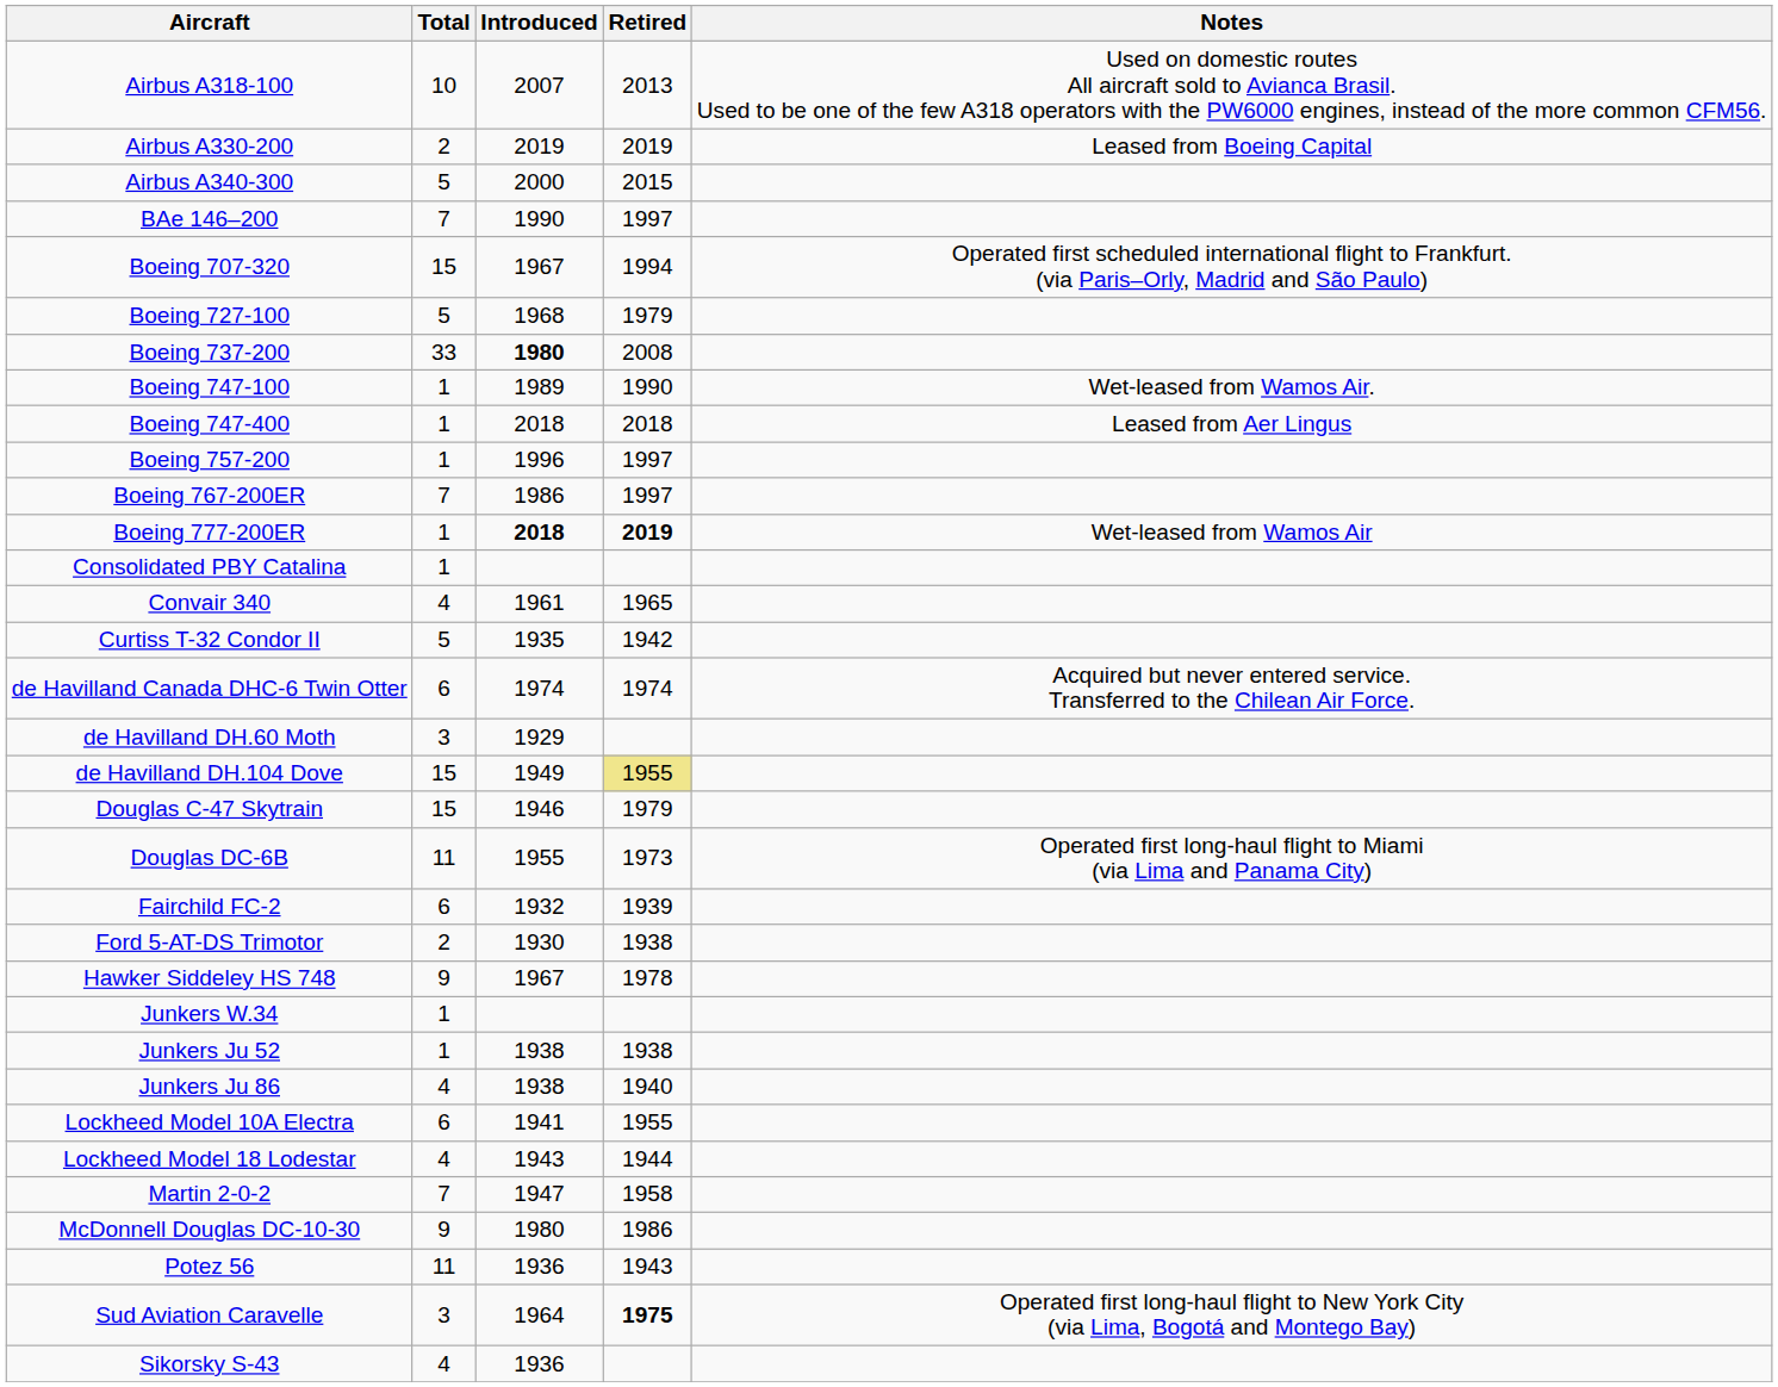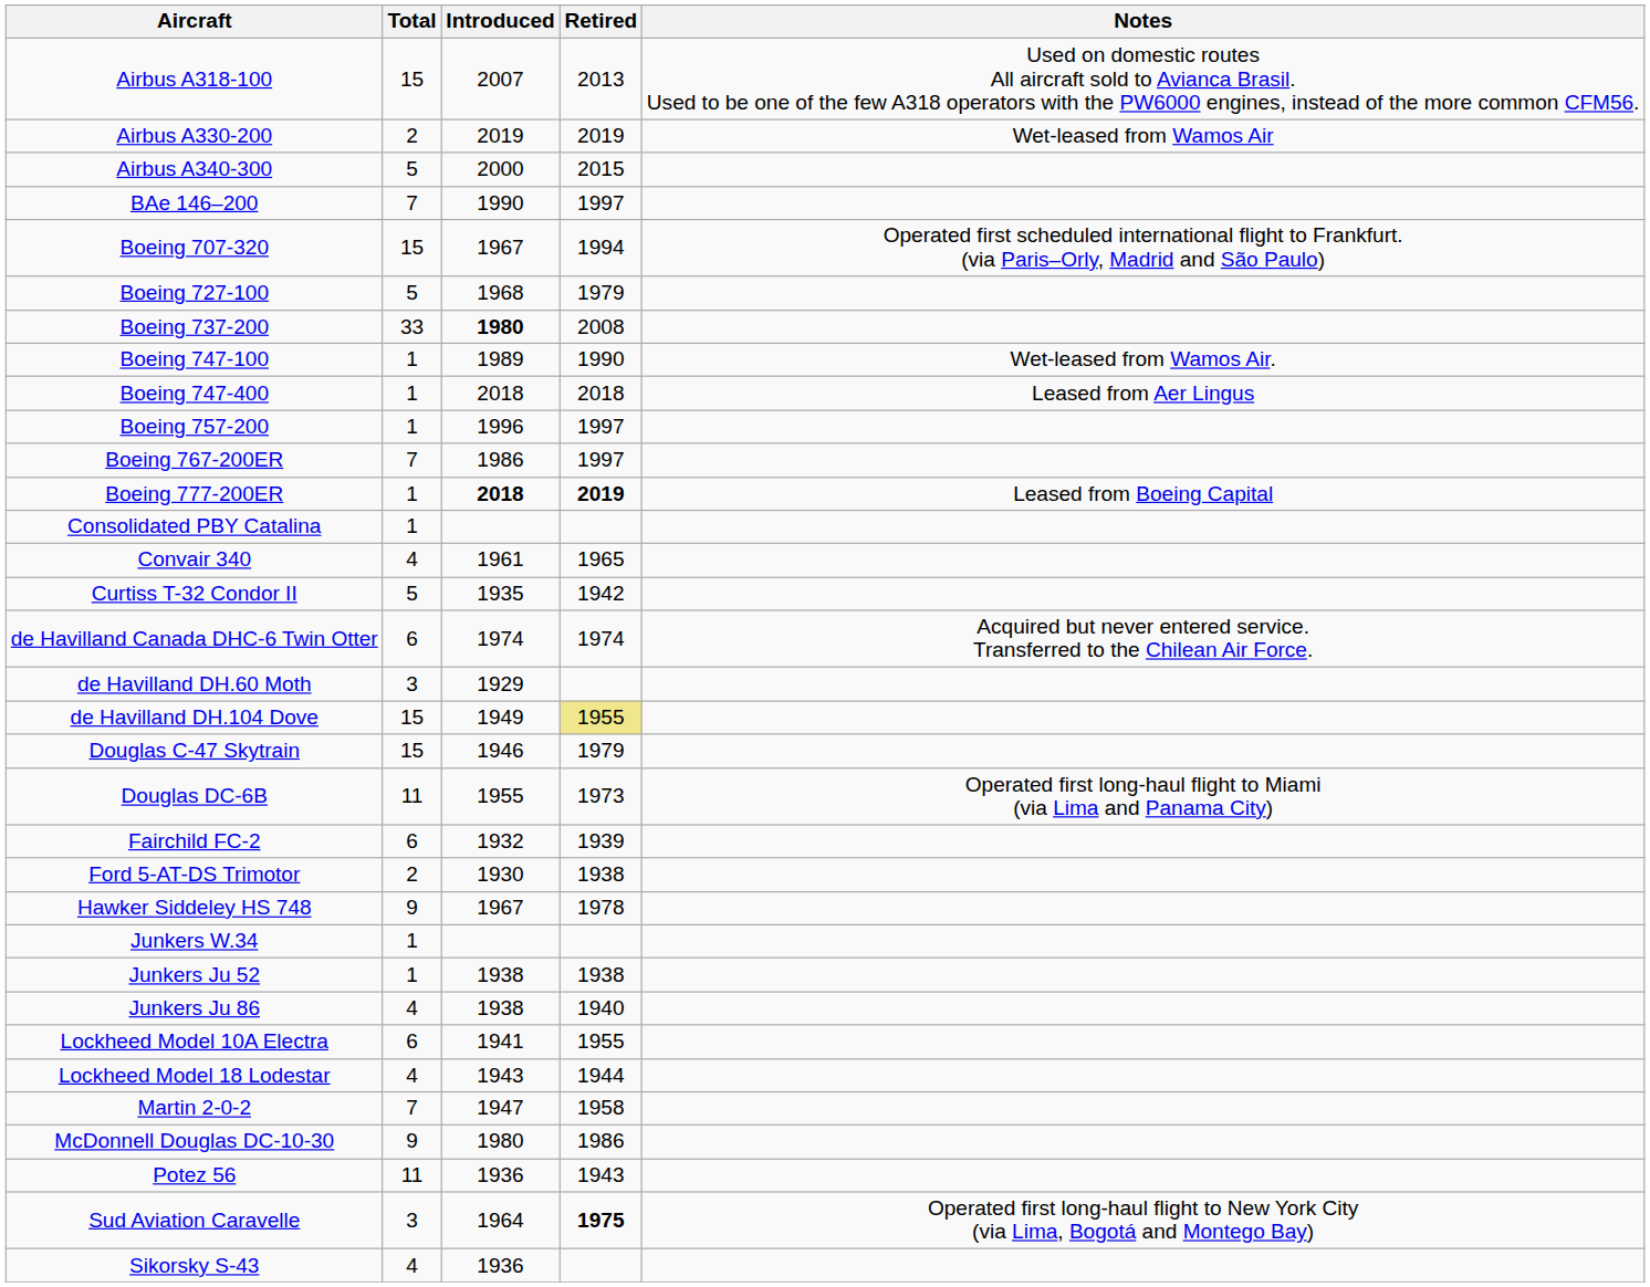 <table class="wikitable" style="text-align:center; margin:0.5em auto">
 <tr>
 <th>Aircraft</th>
 <th>Total</th>
 <th>Introduced</th>
 <th>Retired</th>
 <th>Notes</th>
 </tr>
 <tr>
 <td><a href='#'>Airbus A318-100</a></td>
-<td>10</td>
+<td>15</td>
 <td>2007</td>
 <td>2013</td>
 <td>Used on domestic routes <br> All aircraft sold to <a href='#'>Avianca Brasil</a>. <br> Used to be one of the few A318 operators with the <a href='#'>PW6000</a> engines, instead of the more common <a href='#'>CFM56</a>.</td>
 </tr>
 <tr>
 <td><a href='#'>Airbus A330-200</a></td>
 <td>2</td>
 <td>2019</td>
 <td>2019</td>
-<td>Leased from <a href='#'>Boeing Capital</a></td>
+<td>Wet-leased from <a href='#'>Wamos Air</a></td>
 </tr>
 <tr>
 <td><a href='#'>Airbus A340-300</a></td>
 <td>5</td>
 <td>2000</td>
 <td>2015</td>
 <td></td>
 </tr>
 <tr>
 <td><a href='#'>BAe 146–200</a></td>
 <td>7</td>
 <td>1990</td>
 <td>1997</td>
 <td></td>
 </tr>
 <tr>
 <td><a href='#'>Boeing 707-320</a></td>
 <td>15</td>
 <td>1967</td>
 <td>1994</td>
 <td>Operated first scheduled international flight to Frankfurt.<br>(via <a href='#'>Paris–Orly</a>, <a href='#'>Madrid</a> and <a href='#'>São Paulo</a>)</td>
 </tr>
 <tr>
 <td><a href='#'>Boeing 727-100</a></td>
 <td>5</td>
 <td>1968</td>
 <td>1979</td>
 <td></td>
 </tr>
 <tr>
 <td><a href='#'>Boeing 737-200</a></td>
 <td>33</td>
 <td><strong>1980</strong></td>
 <td>2008</td>
 <td></td>
 </tr>
 <tr>
 <td><a href='#'>Boeing 747-100</a></td>
 <td>1</td>
 <td>1989</td>
 <td>1990</td>
 <td>Wet-leased from <a href='#'>Wamos Air</a>.</td>
 </tr>
 <tr>
 <td><a href='#'>Boeing 747-400</a></td>
 <td>1</td>
 <td>2018</td>
 <td>2018</td>
 <td>Leased from <a href='#'>Aer Lingus</a></td>
 </tr>
 <tr>
 <td><a href='#'>Boeing 757-200</a></td>
 <td>1</td>
 <td>1996</td>
 <td>1997</td>
 <td></td>
 </tr>
 <tr>
 <td><a href='#'>Boeing 767-200ER</a></td>
 <td>7</td>
 <td>1986</td>
 <td>1997</td>
 <td></td>
 </tr>
 <tr>
 <td><a href='#'>Boeing 777-200ER</a></td>
 <td>1</td>
 <td><strong>2018</strong></td>
 <td><strong>2019</strong></td>
-<td>Wet-leased from <a href='#'>Wamos Air</a></td>
+<td>Leased from <a href='#'>Boeing Capital</a></td>
 </tr>
 <tr>
 <td><a href='#'>Consolidated PBY Catalina</a></td>
 <td>1</td>
 <td></td>
 <td></td>
 <td></td>
 </tr>
 <tr>
 <td><a href='#'>Convair 340</a></td>
 <td>4</td>
 <td>1961</td>
 <td>1965</td>
 <td></td>
 </tr>
 <tr>
 <td><a href='#'>Curtiss T-32 Condor II</a></td>
 <td>5</td>
 <td>1935</td>
 <td>1942</td>
 <td></td>
 </tr>
 <tr>
 <td><a href='#'>de Havilland Canada DHC-6 Twin Otter</a></td>
 <td>6</td>
 <td>1974</td>
 <td>1974</td>
 <td>Acquired but never entered service. <br> Transferred to the <a href='#'>Chilean Air Force</a>.</td>
 </tr>
 <tr>
 <td><a href='#'>de Havilland DH.60 Moth</a></td>
 <td>3</td>
 <td>1929</td>
 <td></td>
 <td></td>
 </tr>
 <tr>
 <td><a href='#'>de Havilland DH.104 Dove</a></td>
 <td>15</td>
 <td>1949</td>
 <td style="background: khaki;">1955</td>
 <td></td>
 </tr>
 <tr>
 <td><a href='#'>Douglas C-47 Skytrain</a></td>
 <td>15</td>
 <td>1946</td>
 <td>1979</td>
 <td></td>
 </tr>
 <tr>
 <td><a href='#'>Douglas DC-6B</a></td>
 <td>11</td>
 <td>1955</td>
 <td>1973</td>
 <td>Operated first long-haul flight to Miami<br>(via <a href='#'>Lima</a> and <a href='#'>Panama City</a>)</td>
 </tr>
 <tr>
 <td><a href='#'>Fairchild FC-2</a></td>
 <td>6</td>
 <td>1932</td>
 <td>1939</td>
 <td></td>
 </tr>
 <tr>
 <td><a href='#'>Ford 5-AT-DS Trimotor</a></td>
 <td>2</td>
 <td>1930</td>
 <td>1938</td>
 <td></td>
 </tr>
 <tr>
 <td><a href='#'>Hawker Siddeley HS 748</a></td>
 <td>9</td>
 <td>1967</td>
 <td>1978</td>
 <td></td>
 </tr>
 <tr>
 <td><a href='#'>Junkers W.34</a></td>
 <td>1</td>
 <td></td>
 <td></td>
 <td></td>
 </tr>
 <tr>
 <td><a href='#'>Junkers Ju 52</a></td>
 <td>1</td>
 <td>1938</td>
 <td>1938</td>
 <td></td>
 </tr>
 <tr>
 <td><a href='#'>Junkers Ju 86</a></td>
 <td>4</td>
 <td>1938</td>
 <td>1940</td>
 <td></td>
 </tr>
 <tr>
 <td><a href='#'>Lockheed Model 10A Electra</a></td>
 <td>6</td>
 <td>1941</td>
 <td>1955</td>
 <td></td>
 </tr>
 <tr>
 <td><a href='#'>Lockheed Model 18 Lodestar</a></td>
 <td>4</td>
 <td>1943</td>
 <td>1944</td>
 <td></td>
 </tr>
 <tr>
 <td><a href='#'>Martin 2-0-2</a></td>
 <td>7</td>
 <td>1947</td>
 <td>1958</td>
 <td></td>
 </tr>
 <tr>
 <td><a href='#'>McDonnell Douglas DC-10-30</a></td>
 <td>9</td>
 <td>1980</td>
 <td>1986</td>
 <td></td>
 </tr>
 <tr>
 <td><a href='#'>Potez 56</a></td>
 <td>11</td>
 <td>1936</td>
 <td>1943</td>
 <td></td>
 </tr>
 <tr>
 <td><a href='#'>Sud Aviation Caravelle</a></td>
 <td>3</td>
 <td>1964</td>
 <td><strong>1975</strong></td>
 <td>Operated first long-haul flight to New York City <br> (via <a href='#'>Lima</a>, <a href='#'>Bogotá</a> and <a href='#'>Montego Bay</a>)</td>
 </tr>
 <tr>
 <td><a href='#'>Sikorsky S-43</a></td>
 <td>4</td>
 <td>1936</td>
 <td></td>
 <td></td>
 </tr>
 <tr>
 </tr>
 </table>
